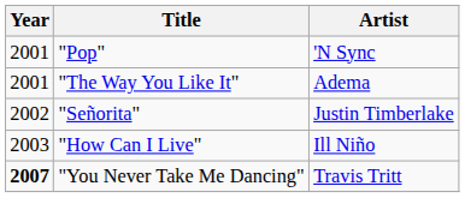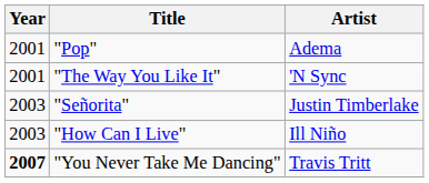 <table class="wikitable sortable">
 <tr>
 <th>Year</th>
 <th>Title</th>
 <th>Artist</th>
 </tr>
 <tr>
 <td>2001</td>
 <td>"<a href='#'>Pop</a>"</td>
-<td><a href='#'>'N Sync</a></td>
+<td><a href='#'>Adema</a></td>
 </tr>
 <tr>
 <td>2001</td>
 <td>"<a href='#'>The Way You Like It</a>"</td>
-<td><a href='#'>Adema</a></td>
+<td><a href='#'>'N Sync</a></td>
 </tr>
 <tr>
-<td>2002</td>
+<td>2003</td>
 <td>"<a href='#'>Señorita</a>"</td>
 <td><a href='#'>Justin Timberlake</a></td>
 </tr>
 <tr>
 <td>2003</td>
 <td>"<a href='#'>How Can I Live</a>"</td>
 <td><a href='#'>Ill Niño</a></td>
 </tr>
 <tr>
 <td><strong>2007</strong></td>
 <td>"You Never Take Me Dancing"</td>
 <td><a href='#'>Travis Tritt</a></td>
 </tr>
 <tr>
 </tr>
 </table>
